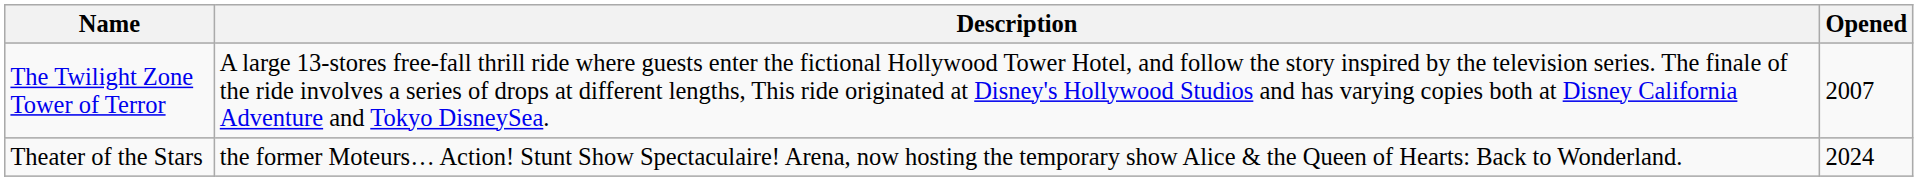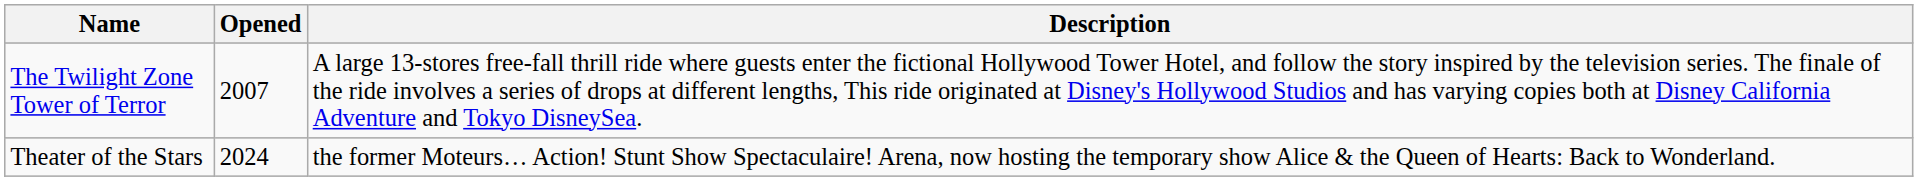 <table class="wikitable">
 <tr>
 <th>Name</th>
+<th>Opened</th>
 <th>Description</th>
-<th>Opened</th>
 </tr>
 <tr>
 <td><a href='#'>The Twilight Zone Tower of Terror</a></td>
+<td>2007</td>
 <td>A large 13-stores free-fall thrill ride where guests enter the fictional Hollywood Tower Hotel, and follow the story inspired by the television series. The finale of the ride involves a series of drops at different lengths, This ride originated at <a href='#'>Disney's Hollywood Studios</a> and has varying copies both at <a href='#'>Disney California Adventure</a> and <a href='#'>Tokyo DisneySea</a>.</td>
-<td>2007</td>
 </tr>
 <tr>
 <td>Theater of the Stars</td>
+<td>2024</td>
 <td>the former Moteurs… Action! Stunt Show Spectaculaire! Arena, now hosting the temporary show Alice & the Queen of Hearts: Back to Wonderland.</td>
-<td>2024</td>
 </tr>
 </table>
